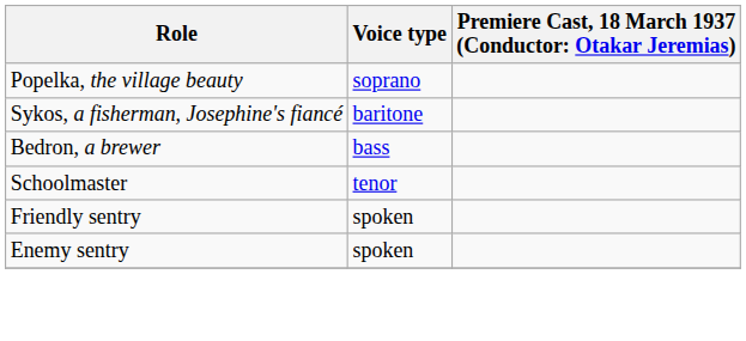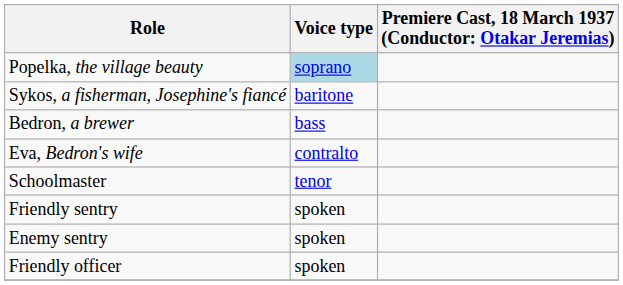 <table class="wikitable">
 <tr>
 <th>Role</th>
 <th>Voice type</th>
 <th>Premiere Cast, 18 March 1937 <br>(Conductor: <a href='#'>Otakar Jeremias</a>)</th>
 </tr>
 <tr>
 <td>Popelka, <em>the village beauty</em></td>
-<td><a href='#'>soprano</a></td>
+<td style="background: lightblue;"><a href='#'>soprano</a></td>
 <td></td>
 </tr>
 <tr>
 <td>Sykos, <em>a fisherman, Josephine's fiancé</em></td>
 <td><a href='#'>baritone</a></td>
 <td></td>
 </tr>
 <tr>
 <td>Bedron, <em>a brewer</em></td>
 <td><a href='#'>bass</a></td>
+<td></td>
+</tr>
+<tr>
+<td>Eva, <em>Bedron's wife</em></td>
+<td><a href='#'>contralto</a></td>
 <td></td>
 </tr>
 <tr>
 <td>Schoolmaster</td>
 <td><a href='#'>tenor</a></td>
 <td></td>
 </tr>
 <tr>
 <td>Friendly sentry</td>
 <td>spoken</td>
 <td></td>
 </tr>
 <tr>
 <td>Enemy sentry</td>
 <td>spoken</td>
 <td></td>
 </tr>
 <tr>
+<td>Friendly officer</td>
+<td>spoken</td>
+<td></td>
+</tr>
+<tr>
 </tr>
 </table>
